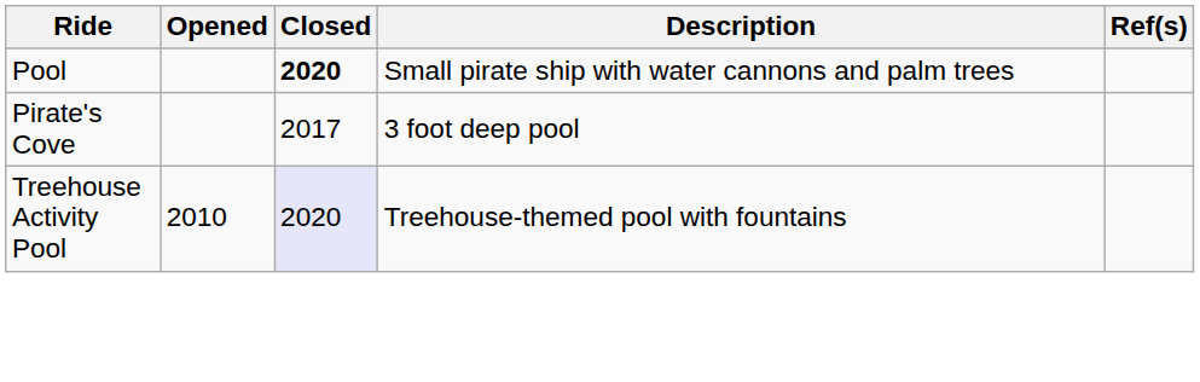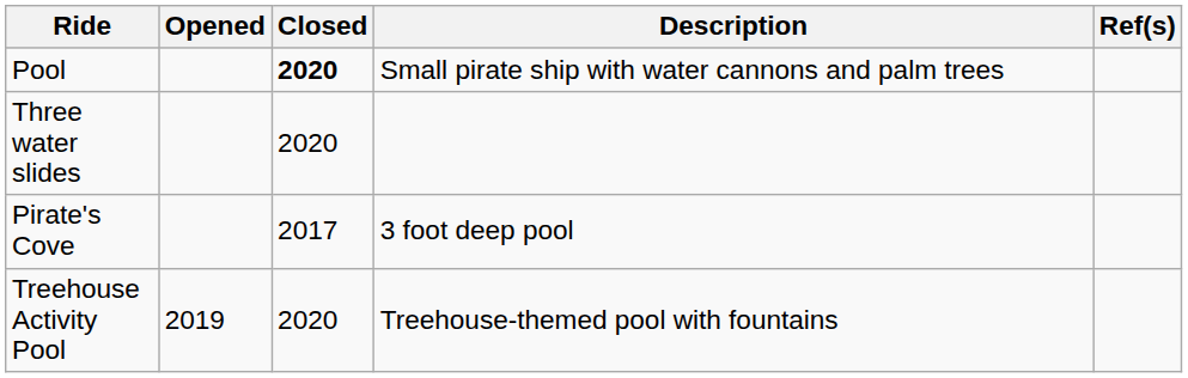 <table class="wikitable" style="width:79%">
 <tr>
 <th style="width:13%">Ride</th>
 <th style="width:8%">Opened</th>
 <th style="width:8%">Closed</th>
 <th>Description</th>
 <th style="width:5%">Ref(s)</th>
 </tr>
 <tr>
 <td>Pool</td>
 <td></td>
 <td><strong>2020</strong></td>
 <td>Small pirate ship with water cannons and palm trees</td>
 <td></td>
 </tr>
 <tr>
+<td>Three water slides</td>
+<td></td>
+<td>2020</td>
+<td></td>
+<td></td>
+</tr>
+<tr>
 <td>Pirate's Cove</td>
 <td></td>
 <td>2017</td>
 <td>3 foot deep pool</td>
 <td></td>
 </tr>
 <tr>
 <td>Treehouse Activity Pool</td>
-<td>2010</td>
-<td style="background: lavender;">2020</td>
+<td>2019</td>
+<td>2020</td>
 <td>Treehouse-themed pool with fountains</td>
 <td></td>
 </tr>
 </table>
